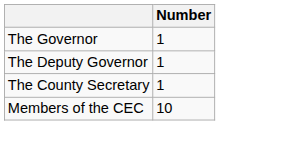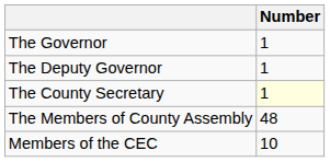 <table class="wikitable">
 <tr>
 <th></th>
 <th>Number</th>
 </tr>
 <tr>
 <td>The Governor</td>
 <td>1</td>
 </tr>
 <tr>
 <td>The Deputy Governor</td>
 <td>1</td>
 </tr>
 <tr>
 <td>The County Secretary</td>
-<td>1</td>
+<td style="background: lightyellow;">1</td>
+</tr>
+<tr>
+<td>The Members of County Assembly</td>
+<td>48</td>
 </tr>
 <tr>
 <td>Members of the CEC</td>
 <td>10</td>
 </tr>
 </table>
